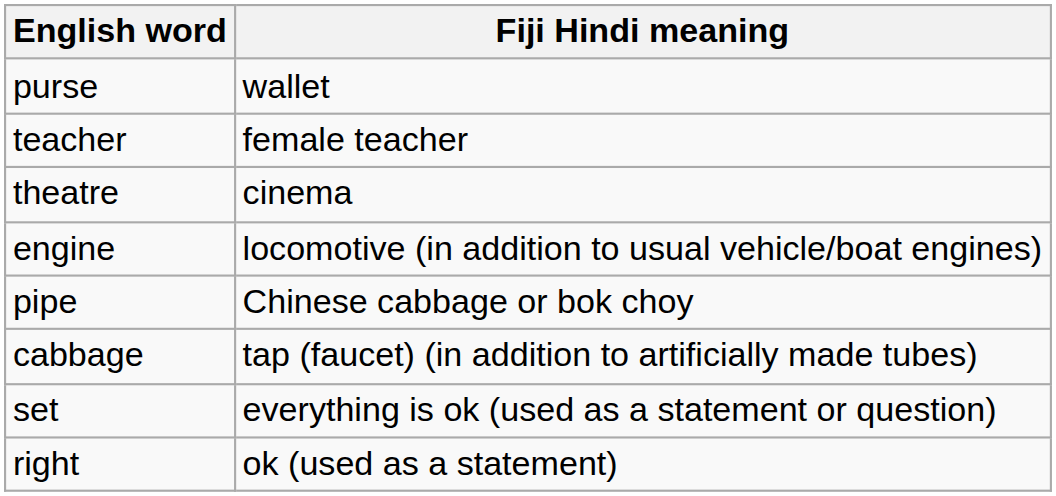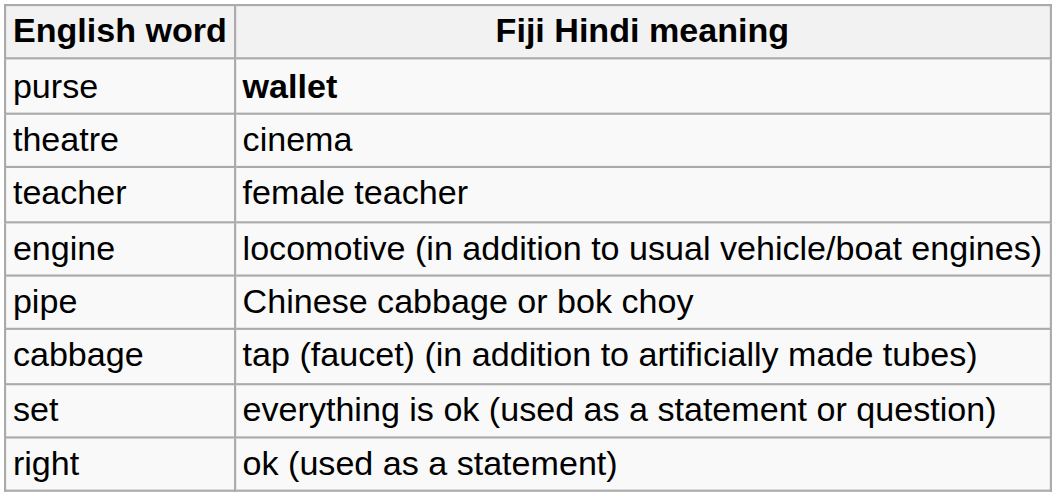 <table class="wikitable">
 <tr>
 <th>English word</th>
 <th>Fiji Hindi meaning</th>
 </tr>
 <tr>
 <td>purse</td>
-<td>wallet</td>
+<td><strong>wallet</strong></td>
+</tr>
+<tr>
+<td>theatre</td>
+<td>cinema</td>
 </tr>
 <tr>
 <td>teacher</td>
 <td>female teacher</td>
-</tr>
-<tr>
-<td>theatre</td>
-<td>cinema</td>
 </tr>
 <tr>
 <td>engine</td>
 <td>locomotive (in addition to usual vehicle/boat engines)</td>
 </tr>
 <tr>
 <td>pipe</td>
 <td>Chinese cabbage or bok choy</td>
 </tr>
 <tr>
 <td>cabbage</td>
 <td>tap (faucet) (in addition to artificially made tubes)</td>
 </tr>
 <tr>
 <td>set</td>
 <td>everything is ok (used as a statement or question)</td>
 </tr>
 <tr>
 <td>right</td>
 <td>ok (used as a statement)</td>
 </tr>
 </table>
